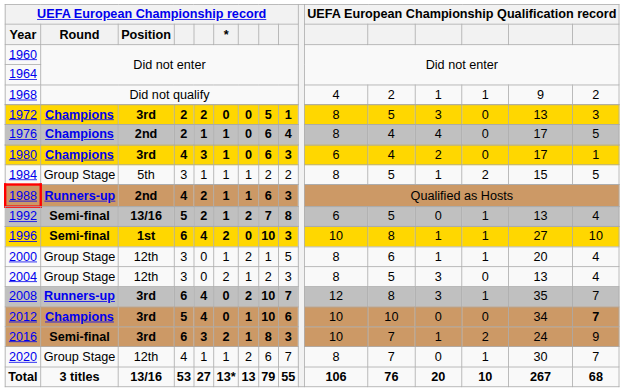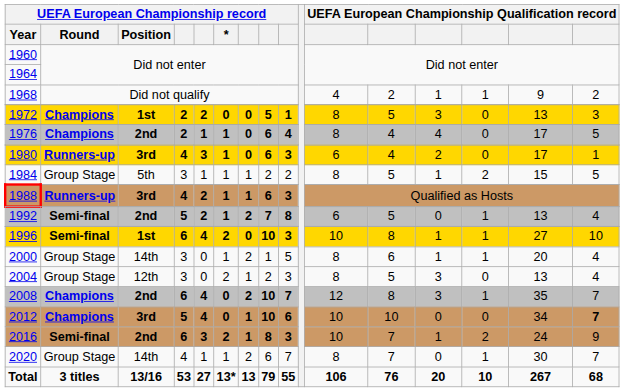 <table class="wikitable" style="text-align: center;">
 <tr>
 <th colspan=9><a href='#'>UEFA European Championship record</a></th>
 <th width=1% rowspan=39></th>
 <th colspan=6>UEFA European Championship Qualification record</th>
 </tr>
 <tr>
 <th>Year</th>
 <th>Round</th>
 <th>Position</th>
 <th></th>
 <th></th>
 <th>*</th>
 <th></th>
 <th></th>
 <th></th>
 <th></th>
 <th></th>
 <th></th>
 <th></th>
 <th></th>
 <th></th>
 </tr>
 <tr>
 <td> <a href='#'>1960</a></td>
 <td colspan=8 rowspan=2>Did not enter</td>
 <td colspan=8 rowspan=2>Did not enter</td>
 </tr>
 <tr>
 <td> <a href='#'>1964</a></td>
 </tr>
 <tr>
 <td> <a href='#'>1968</a></td>
 <td colspan=8>Did not qualify</td>
 <td>4</td>
 <td>2</td>
 <td>1</td>
 <td>1</td>
 <td>9</td>
 <td>2</td>
 </tr>
 <tr>
 </tr>
 <tr bgcolor=Gold>
 <td> <a href='#'>1972</a></td>
 <td><strong><a href='#'>Champions</a></strong></td>
-<td><strong>3rd</strong></td>
+<td><strong>1st</strong></td>
 <td><strong>2</strong></td>
 <td><strong>2</strong></td>
 <td><strong>0</strong></td>
 <td><strong>0</strong></td>
 <td><strong>5</strong></td>
 <td><strong>1</strong></td>
 <td>8</td>
 <td>5</td>
 <td>3</td>
 <td>0</td>
 <td>13</td>
 <td>3</td>
 </tr>
 <tr>
 </tr>
 <tr bgcolor=Silver>
 <td> <a href='#'>1976</a></td>
 <td><strong><a href='#'>Champions</a></strong></td>
 <td><strong>2nd</strong></td>
 <td><strong>2</strong></td>
 <td><strong>1</strong></td>
 <td><strong>1</strong></td>
 <td><strong>0</strong></td>
 <td><strong>6</strong></td>
 <td><strong>4</strong></td>
 <td>8</td>
 <td>4</td>
 <td>4</td>
 <td>0</td>
 <td>17</td>
 <td>5</td>
 </tr>
 <tr>
 </tr>
 <tr bgcolor=Gold>
 <td> <a href='#'>1980</a></td>
-<td><strong><a href='#'>Champions</a></strong></td>
+<td><strong><a href='#'>Runners-up</a></strong></td>
 <td><strong>3rd</strong></td>
 <td><strong>4</strong></td>
 <td><strong>3</strong></td>
 <td><strong>1</strong></td>
 <td><strong>0</strong></td>
 <td><strong>6</strong></td>
 <td><strong>3</strong></td>
 <td>6</td>
 <td>4</td>
 <td>2</td>
 <td>0</td>
 <td>17</td>
 <td>1</td>
 </tr>
 <tr>
 <td> <a href='#'>1984</a></td>
 <td>Group Stage</td>
 <td>5th</td>
 <td>3</td>
 <td>1</td>
 <td>1</td>
 <td>1</td>
 <td>2</td>
 <td>2</td>
 <td>8</td>
 <td>5</td>
 <td>1</td>
 <td>2</td>
 <td>15</td>
 <td>5</td>
 </tr>
 <tr>
 </tr>
 <tr bgcolor=cc9966>
 <td style="border: 3px solid red"> <a href='#'>1988</a></td>
 <td><strong><a href='#'>Runners-up</a></strong></td>
-<td><strong>2nd</strong></td>
+<td><strong>3rd</strong></td>
 <td><strong>4</strong></td>
 <td><strong>2</strong></td>
 <td><strong>1</strong></td>
 <td><strong>1</strong></td>
 <td><strong>6</strong></td>
 <td><strong>3</strong></td>
 <td colspan=6>Qualified as Hosts</td>
 </tr>
 <tr>
 </tr>
 <tr bgcolor=Silver>
 <td> <a href='#'>1992</a></td>
 <td><strong>Semi-final</strong></td>
-<td><strong>13/16</strong></td>
+<td><strong>2nd</strong></td>
 <td><strong>5</strong></td>
 <td><strong>2</strong></td>
 <td><strong>1</strong></td>
 <td><strong>2</strong></td>
 <td><strong>7</strong></td>
 <td><strong>8</strong></td>
 <td>6</td>
 <td>5</td>
 <td>0</td>
 <td>1</td>
 <td>13</td>
 <td>4</td>
 </tr>
 <tr>
 </tr>
 <tr bgcolor=Gold>
 <td> <a href='#'>1996</a></td>
 <td><strong>Semi-final</strong></td>
 <td><strong>1st</strong></td>
 <td><strong>6</strong></td>
 <td><strong>4</strong></td>
 <td><strong>2</strong></td>
 <td><strong>0</strong></td>
 <td><strong>10</strong></td>
 <td><strong>3</strong></td>
 <td>10</td>
 <td>8</td>
 <td>1</td>
 <td>1</td>
 <td>27</td>
 <td>10</td>
 </tr>
 <tr>
 <td>  <a href='#'>2000</a></td>
 <td>Group Stage</td>
-<td>12th</td>
+<td>14th</td>
 <td>3</td>
 <td>0</td>
 <td>1</td>
 <td>2</td>
 <td>1</td>
 <td>5</td>
 <td>8</td>
 <td>6</td>
 <td>1</td>
 <td>1</td>
 <td>20</td>
 <td>4</td>
 </tr>
 <tr>
 <td> <a href='#'>2004</a></td>
 <td>Group Stage</td>
 <td>12th</td>
 <td>3</td>
 <td>0</td>
 <td>2</td>
 <td>1</td>
 <td>2</td>
 <td>3</td>
 <td>8</td>
 <td>5</td>
 <td>3</td>
 <td>0</td>
 <td>13</td>
 <td>4</td>
 </tr>
 <tr bgcolor=Silver>
 <td>  <a href='#'>2008</a></td>
-<td><strong><a href='#'>Runners-up</a></strong></td>
-<td><strong>3rd</strong></td>
+<td><strong><a href='#'>Champions</a></strong></td>
+<td><strong>2nd</strong></td>
 <td><strong>6</strong></td>
 <td><strong>4</strong></td>
 <td><strong>0</strong></td>
 <td><strong>2</strong></td>
 <td><strong>10</strong></td>
 <td><strong>7</strong></td>
 <td>12</td>
 <td>8</td>
 <td>3</td>
 <td>1</td>
 <td>35</td>
 <td>7</td>
 </tr>
 <tr bgcolor=cc9966>
 <td>  <a href='#'>2012</a></td>
 <td><strong><a href='#'>Champions</a></strong></td>
 <td><strong>3rd</strong></td>
 <td><strong>5</strong></td>
 <td><strong>4</strong></td>
 <td><strong>0</strong></td>
 <td><strong>1</strong></td>
 <td><strong>10</strong></td>
 <td><strong>6</strong></td>
 <td>10</td>
 <td>10</td>
 <td>0</td>
 <td>0</td>
 <td>34</td>
 <td><strong>7</strong></td>
 </tr>
 <tr bgcolor=cc9966>
 <td> <a href='#'>2016</a></td>
 <td><strong>Semi-final</strong></td>
-<td><strong>3rd</strong></td>
+<td><strong>2nd</strong></td>
 <td><strong>6</strong></td>
 <td><strong>3</strong></td>
 <td><strong>2</strong></td>
 <td><strong>1</strong></td>
 <td><strong>8</strong></td>
 <td><strong>3</strong></td>
 <td>10</td>
 <td>7</td>
 <td>1</td>
 <td>2</td>
 <td>24</td>
 <td>9</td>
 </tr>
 <tr>
 <td> <a href='#'>2020</a></td>
 <td>Group Stage</td>
-<td>12th</td>
+<td>14th</td>
 <td>4</td>
 <td>1</td>
 <td>1</td>
 <td>2</td>
 <td>6</td>
 <td>7</td>
 <td>8</td>
 <td>7</td>
 <td>0</td>
 <td>1</td>
 <td>30</td>
 <td>7</td>
 </tr>
 <tr>
 <td><strong>Total</strong></td>
 <td><strong>3 titles</strong></td>
 <td><strong>13/16</strong></td>
 <td><strong>53</strong></td>
 <td><strong>27</strong></td>
 <td><strong>13*</strong></td>
 <td><strong>13</strong></td>
 <td><strong>79</strong></td>
 <td><strong>55</strong></td>
 <td><strong>106</strong></td>
 <td><strong>76</strong></td>
 <td><strong>20</strong></td>
 <td><strong>10</strong></td>
 <td><strong>267</strong></td>
 <td><strong>68</strong></td>
 </tr>
 </table>
